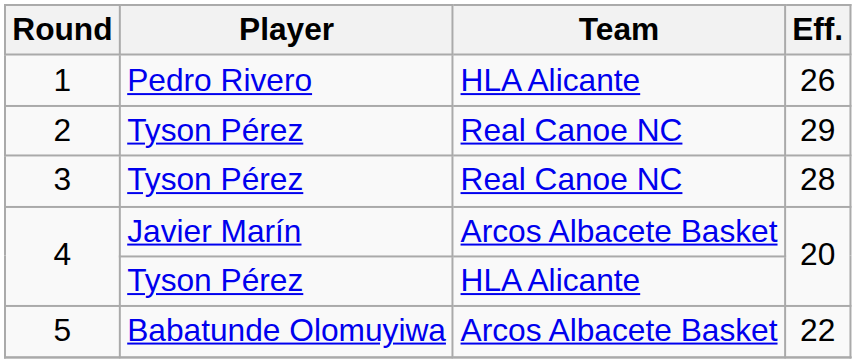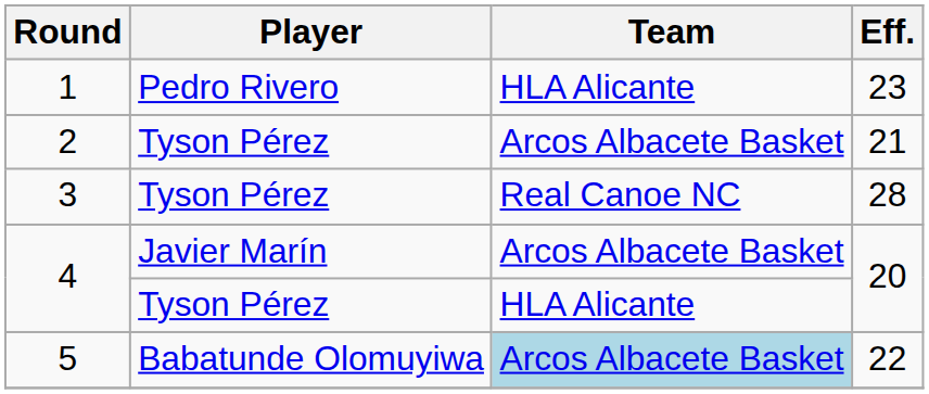 <table class="wikitable sortable" style="text-align: center;">
 <tr>
 <th>Round</th>
 <th>Player</th>
 <th>Team</th>
 <th>Eff.</th>
 </tr>
 <tr>
 <td>1</td>
 <td style="text-align:left;"> <a href='#'>Pedro Rivero</a></td>
 <td style="text-align:left;"><a href='#'>HLA Alicante</a></td>
-<td>26</td>
+<td>23</td>
 </tr>
 <tr>
 <td>2</td>
 <td style="text-align:left;"> <a href='#'>Tyson Pérez</a></td>
-<td style="text-align:left;"><a href='#'>Real Canoe NC</a></td>
-<td>29</td>
+<td style="text-align:left;"><a href='#'>Arcos Albacete Basket</a></td>
+<td>21</td>
 </tr>
 <tr>
 <td>3</td>
 <td style="text-align:left;"> <a href='#'>Tyson Pérez</a></td>
 <td style="text-align:left;"><a href='#'>Real Canoe NC</a></td>
 <td>28</td>
 </tr>
 <tr>
 <td rowspan=2>4</td>
 <td style="text-align:left;"> <a href='#'>Javier Marín</a></td>
 <td style="text-align:left;"><a href='#'>Arcos Albacete Basket</a></td>
 <td rowspan=2>20</td>
 </tr>
 <tr>
 <td style="text-align:left;"> <a href='#'>Tyson Pérez</a></td>
 <td style="text-align:left;"><a href='#'>HLA Alicante</a></td>
 </tr>
 <tr>
 <td>5</td>
 <td style="text-align:left;"> <a href='#'>Babatunde Olomuyiwa</a></td>
-<td style="text-align:left;"><a href='#'>Arcos Albacete Basket</a></td>
+<td style="background: lightblue; text-align:left;"><a href='#'>Arcos Albacete Basket</a></td>
 <td>22</td>
 </tr>
 <tr>
 </tr>
 </table>
